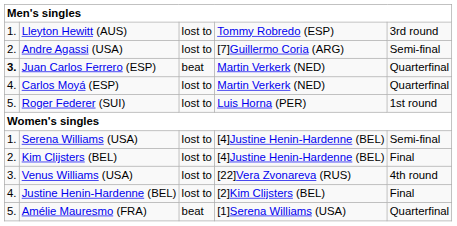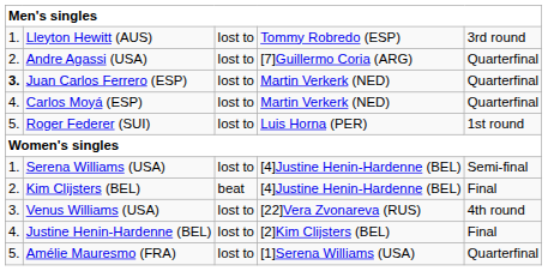 <table class="wikitable">
 <tr bgcolor="#ffffff">
 <td colspan=5><strong>Men's singles</strong></td>
 </tr>
 <tr>
 <td>1.</td>
 <td><a href='#'>Lleyton Hewitt</a> (AUS)</td>
 <td>lost to</td>
 <td><a href='#'>Tommy Robredo</a> (ESP)</td>
 <td>3rd round</td>
 </tr>
 <tr>
 <td>2.</td>
 <td><a href='#'>Andre Agassi</a> (USA)</td>
 <td>lost to</td>
 <td>[7]<a href='#'>Guillermo Coria</a> (ARG)</td>
-<td>Semi-final</td>
+<td>Quarterfinal</td>
 </tr>
 <tr>
 <td><strong>3.</strong></td>
 <td><a href='#'>Juan Carlos Ferrero</a> (ESP)</td>
-<td>beat</td>
+<td>lost to</td>
 <td><a href='#'>Martin Verkerk</a> (NED)</td>
 <td>Quarterfinal</td>
 </tr>
 <tr>
 <td>4.</td>
 <td><a href='#'>Carlos Moyá</a> (ESP)</td>
 <td>lost to</td>
 <td><a href='#'>Martin Verkerk</a> (NED)</td>
 <td>Quarterfinal</td>
 </tr>
 <tr>
 <td>5.</td>
 <td><a href='#'>Roger Federer</a> (SUI)</td>
 <td>lost to</td>
 <td><a href='#'>Luis Horna</a> (PER)</td>
 <td>1st round</td>
 </tr>
 <tr bgcolor="#ffffff">
 <td colspan=5><strong>Women's singles</strong></td>
 </tr>
 <tr>
 <td>1.</td>
 <td><a href='#'>Serena Williams</a> (USA)</td>
 <td>lost to</td>
 <td>[4]<a href='#'>Justine Henin-Hardenne</a> (BEL)</td>
 <td>Semi-final</td>
 </tr>
 <tr>
 <td>2.</td>
 <td><a href='#'>Kim Clijsters</a> (BEL)</td>
-<td>lost to</td>
+<td>beat</td>
 <td>[4]<a href='#'>Justine Henin-Hardenne</a> (BEL)</td>
 <td>Final</td>
 </tr>
 <tr>
 <td>3.</td>
 <td><a href='#'>Venus Williams</a> (USA)</td>
 <td>lost to</td>
 <td>[22]<a href='#'>Vera Zvonareva</a> (RUS)</td>
 <td>4th round</td>
 </tr>
 <tr>
 <td>4.</td>
 <td><a href='#'>Justine Henin-Hardenne</a> (BEL)</td>
 <td>lost to</td>
 <td>[2]<a href='#'>Kim Clijsters</a> (BEL)</td>
 <td>Final</td>
 </tr>
 <tr>
 <td>5.</td>
 <td><a href='#'>Amélie Mauresmo</a> (FRA)</td>
-<td>beat</td>
+<td>lost to</td>
 <td>[1]<a href='#'>Serena Williams</a> (USA)</td>
 <td>Quarterfinal</td>
 </tr>
 </table>
